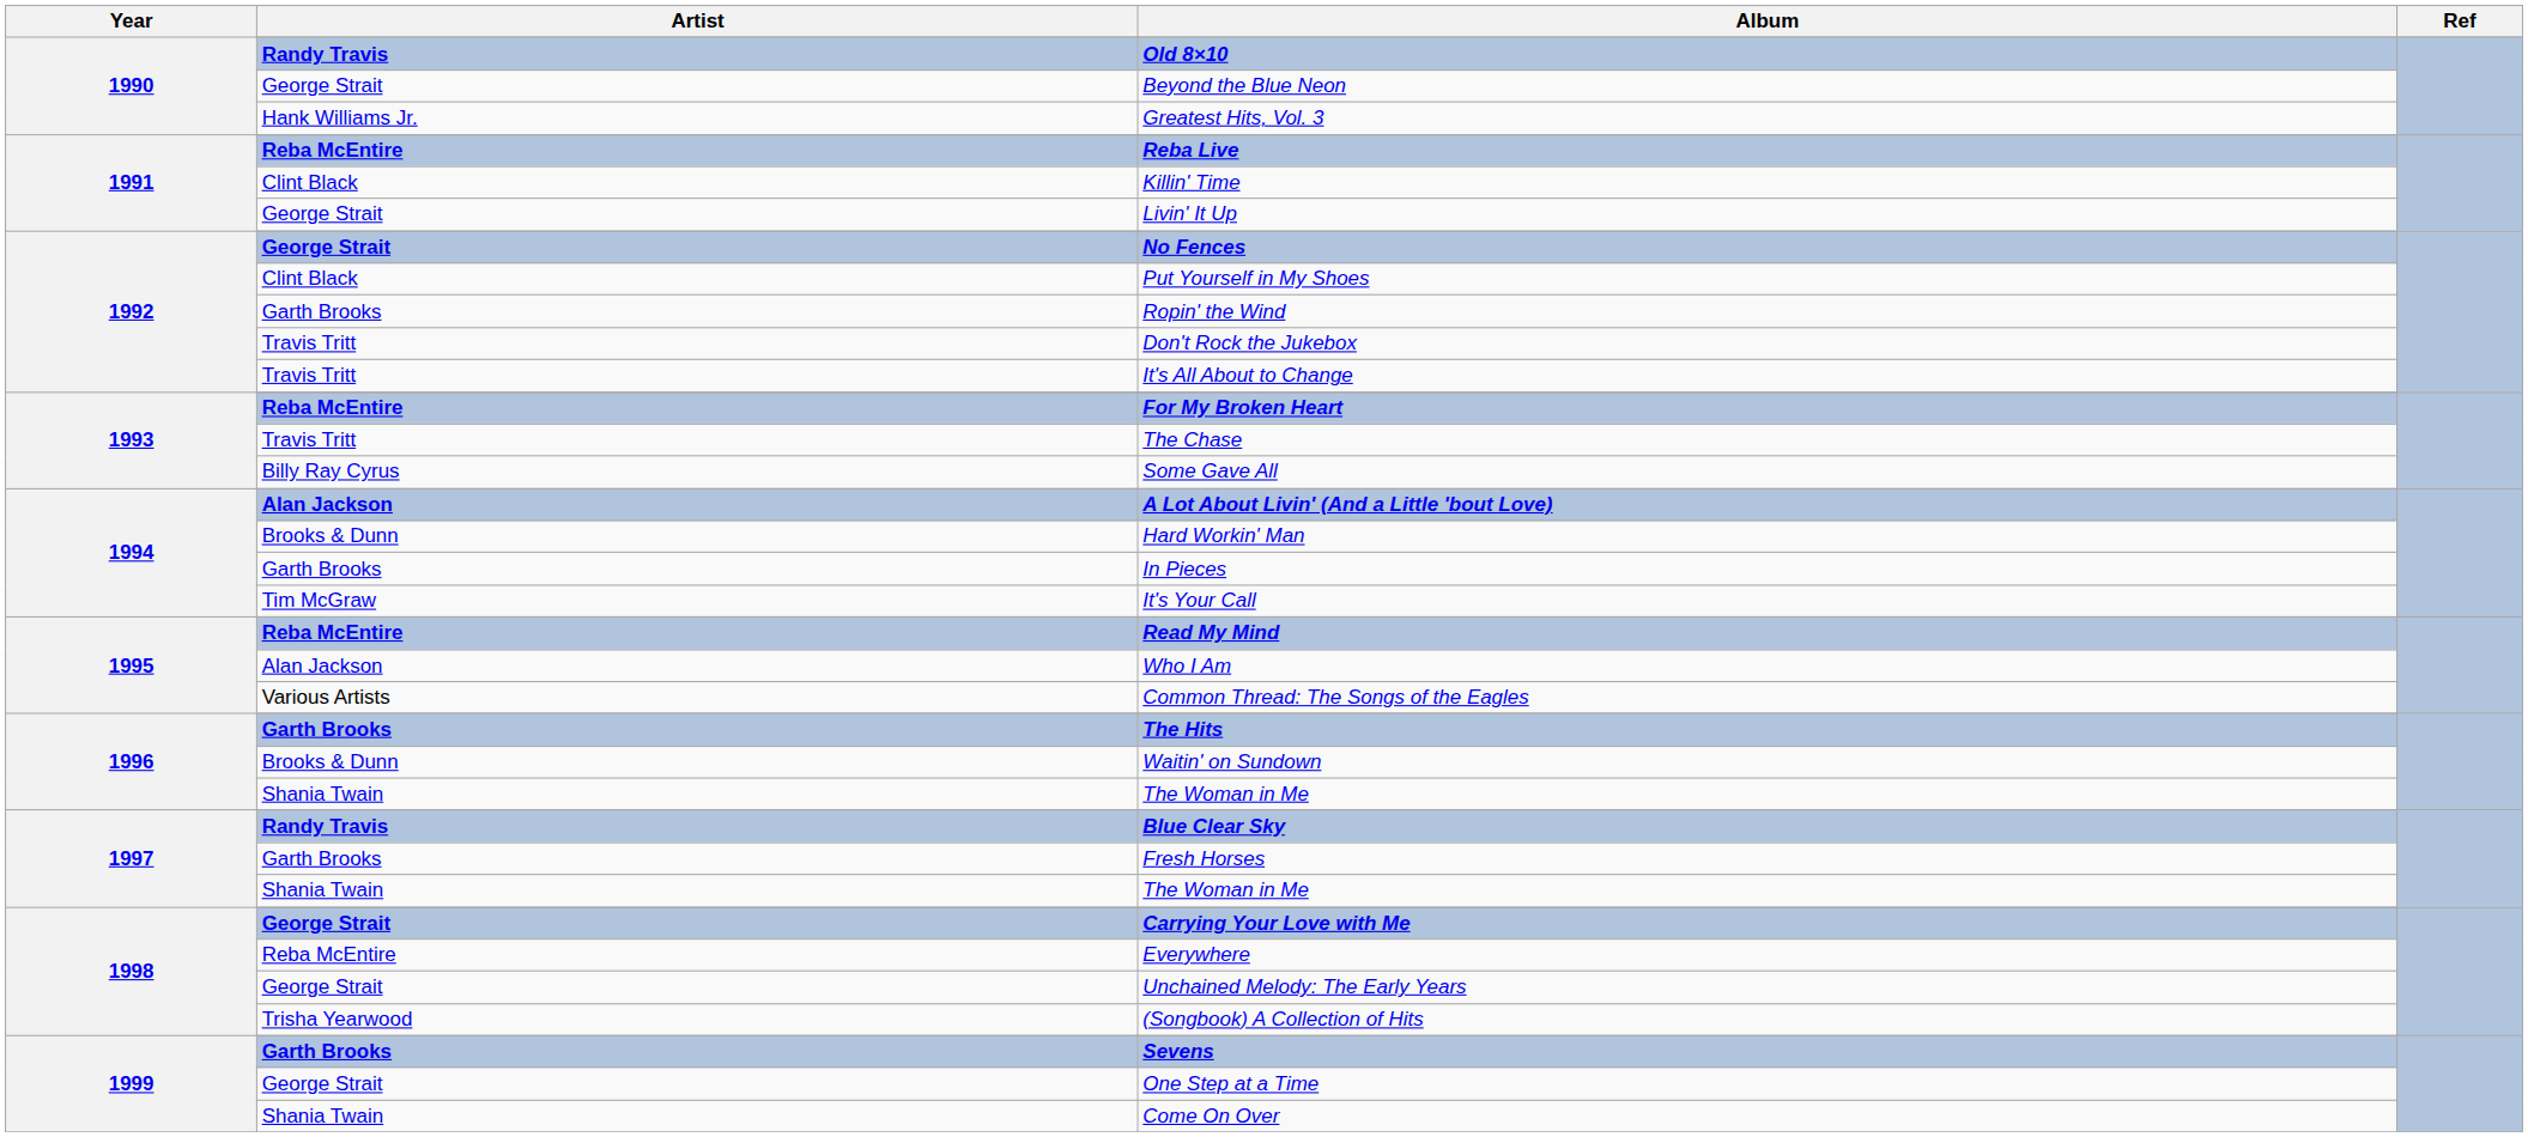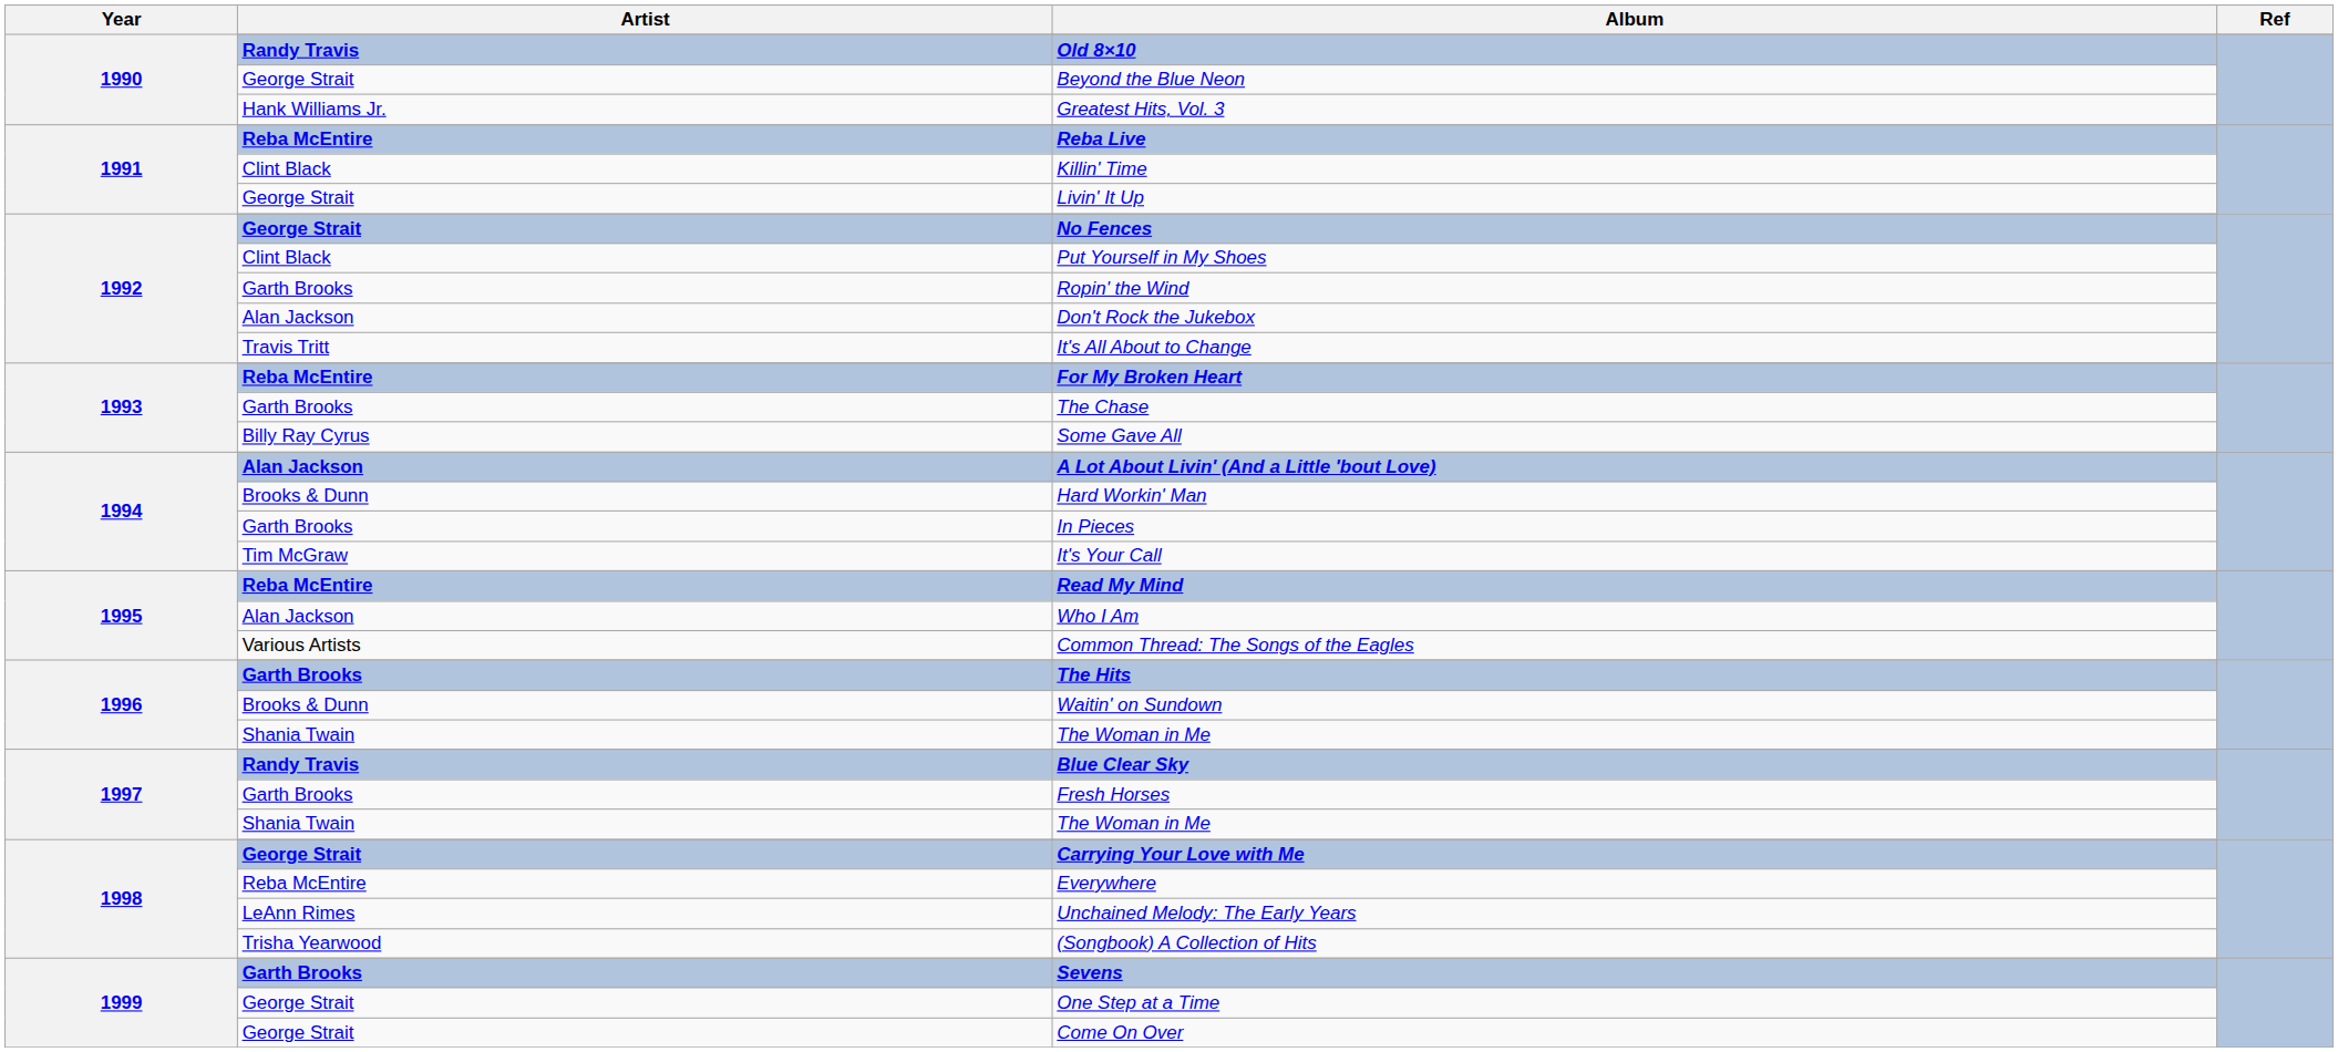 <table class="wikitable" width="100%">
 <tr>
 <th width="10%">Year</th>
 <th width="35%">Artist</th>
 <th width="50%">Album</th>
 <th width="5%">Ref</th>
 </tr>
 <tr>
 <th rowspan="4" align="center"><a href='#'>1990<br></a></th>
 </tr>
 <tr style="background:#B0C4DE">
 <td><strong><a href='#'>Randy Travis</a></strong></td>
 <td><strong><em><a href='#'>Old 8×10</a></em></strong></td>
 <td rowspan="4" align="center"></td>
 </tr>
 <tr>
 <td><a href='#'>George Strait</a></td>
 <td><em><a href='#'>Beyond the Blue Neon</a></em></td>
 </tr>
 <tr>
 <td><a href='#'>Hank Williams Jr.</a></td>
 <td><em><a href='#'>Greatest Hits, Vol. 3</a></em></td>
 </tr>
 <tr>
 <th rowspan="4" align="center"><a href='#'>1991<br></a></th>
 </tr>
 <tr style="background:#B0C4DE">
 <td><strong><a href='#'>Reba McEntire</a></strong></td>
 <td><strong><em><a href='#'>Reba Live</a></em></strong></td>
 <td rowspan="4" align="center"></td>
 </tr>
 <tr>
 <td><a href='#'>Clint Black</a></td>
 <td><em><a href='#'>Killin' Time</a></em></td>
 </tr>
 <tr>
 <td><a href='#'>George Strait</a></td>
 <td><em><a href='#'>Livin' It Up</a></em></td>
 </tr>
 <tr>
 <th rowspan="6" align="center"><a href='#'>1992<br></a></th>
 </tr>
 <tr style="background:#B0C4DE">
 <td><strong><a href='#'>George Strait</a></strong></td>
 <td><strong><em><a href='#'>No Fences</a></em></strong></td>
 <td rowspan="6" align="center"></td>
 </tr>
 <tr>
 <td><a href='#'>Clint Black</a></td>
 <td><em><a href='#'>Put Yourself in My Shoes</a></em></td>
 </tr>
 <tr>
 <td><a href='#'>Garth Brooks</a></td>
 <td><em><a href='#'>Ropin' the Wind</a></em></td>
 </tr>
 <tr>
-<td><a href='#'>Travis Tritt</a></td>
+<td><a href='#'>Alan Jackson</a></td>
 <td><em><a href='#'>Don't Rock the Jukebox</a></em></td>
 </tr>
 <tr>
 <td><a href='#'>Travis Tritt</a></td>
 <td><em><a href='#'>It's All About to Change</a></em></td>
 </tr>
 <tr>
 <th rowspan="4" align="center"><a href='#'>1993<br></a></th>
 </tr>
 <tr style="background:#B0C4DE">
 <td><strong><a href='#'>Reba McEntire</a></strong></td>
 <td><strong><em><a href='#'>For My Broken Heart</a></em></strong></td>
 <td rowspan="4" align="center"></td>
 </tr>
 <tr>
-<td><a href='#'>Travis Tritt</a></td>
+<td><a href='#'>Garth Brooks</a></td>
 <td><em><a href='#'>The Chase</a></em></td>
 </tr>
 <tr>
 <td><a href='#'>Billy Ray Cyrus</a></td>
 <td><em><a href='#'>Some Gave All</a></em></td>
 </tr>
 <tr>
 <th rowspan="5" align="center"><a href='#'>1994<br></a></th>
 </tr>
 <tr style="background:#B0C4DE">
 <td><strong><a href='#'>Alan Jackson</a></strong></td>
 <td><strong><em><a href='#'>A Lot About Livin' (And a Little 'bout Love)</a></em></strong></td>
 <td rowspan="5" align="center"></td>
 </tr>
 <tr>
 <td><a href='#'>Brooks & Dunn</a></td>
 <td><em><a href='#'>Hard Workin' Man</a></em></td>
 </tr>
 <tr>
 <td><a href='#'>Garth Brooks</a></td>
 <td><em><a href='#'>In Pieces</a></em></td>
 </tr>
 <tr>
 <td><a href='#'>Tim McGraw</a></td>
 <td><em><a href='#'>It's Your Call</a></em></td>
 </tr>
 <tr>
 <th rowspan="4" align="center"><a href='#'>1995<br></a></th>
 </tr>
 <tr style="background:#B0C4DE">
 <td><strong><a href='#'>Reba McEntire</a></strong></td>
 <td><strong><em><a href='#'>Read My Mind</a></em></strong></td>
 <td rowspan="4" align="center"></td>
 </tr>
 <tr>
 <td><a href='#'>Alan Jackson</a></td>
 <td><em><a href='#'>Who I Am</a></em></td>
 </tr>
 <tr>
 <td>Various Artists</td>
 <td><em><a href='#'>Common Thread: The Songs of the Eagles</a></em></td>
 </tr>
 <tr>
 <th rowspan="4" align="center"><a href='#'>1996<br></a></th>
 </tr>
 <tr style="background:#B0C4DE">
 <td><strong><a href='#'>Garth Brooks</a></strong></td>
 <td><strong><em><a href='#'>The Hits</a></em></strong></td>
 <td rowspan="4" align="center"></td>
 </tr>
 <tr>
 <td><a href='#'>Brooks & Dunn</a></td>
 <td><em><a href='#'>Waitin' on Sundown</a></em></td>
 </tr>
 <tr>
 <td><a href='#'>Shania Twain</a></td>
 <td><em><a href='#'>The Woman in Me</a></em></td>
 </tr>
 <tr>
 <th rowspan="4" align="center"><a href='#'>1997<br></a></th>
 </tr>
 <tr style="background:#B0C4DE">
 <td><strong><a href='#'>Randy Travis</a></strong></td>
 <td><strong><em><a href='#'>Blue Clear Sky</a></em></strong></td>
 <td rowspan="4" align="center"></td>
 </tr>
 <tr>
 <td><a href='#'>Garth Brooks</a></td>
 <td><em><a href='#'>Fresh Horses</a></em></td>
 </tr>
 <tr>
 <td><a href='#'>Shania Twain</a></td>
 <td><em><a href='#'>The Woman in Me</a></em></td>
 </tr>
 <tr>
 <th rowspan="5" align="center"><a href='#'>1998<br></a></th>
 </tr>
 <tr style="background:#B0C4DE">
 <td><strong><a href='#'>George Strait</a></strong></td>
 <td><strong><em><a href='#'>Carrying Your Love with Me</a></em></strong></td>
 <td rowspan="5" align="center"></td>
 </tr>
 <tr>
 <td><a href='#'>Reba McEntire</a></td>
 <td><em><a href='#'>Everywhere</a></em></td>
 </tr>
 <tr>
-<td><a href='#'>George Strait</a></td>
+<td><a href='#'>LeAnn Rimes</a></td>
 <td><em><a href='#'>Unchained Melody: The Early Years</a></em></td>
 </tr>
 <tr>
 <td><a href='#'>Trisha Yearwood</a></td>
 <td><em><a href='#'>(Songbook) A Collection of Hits</a></em></td>
 </tr>
 <tr>
 <th rowspan="4" align="center"><a href='#'>1999<br></a></th>
 </tr>
 <tr style="background:#B0C4DE">
 <td><strong><a href='#'>Garth Brooks</a></strong></td>
 <td><strong><em><a href='#'>Sevens</a></em></strong></td>
 <td rowspan="4" align="center"></td>
 </tr>
 <tr>
 <td><a href='#'>George Strait</a></td>
 <td><em><a href='#'>One Step at a Time</a></em></td>
 </tr>
 <tr>
-<td><a href='#'>Shania Twain</a></td>
+<td><a href='#'>George Strait</a></td>
 <td><em><a href='#'>Come On Over</a></em></td>
 </tr>
 </table>
